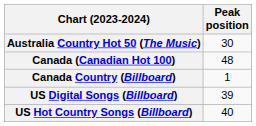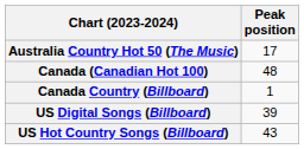 <table class="wikitable sortable plainrowheaders" style="text-align:center">
 <tr>
 <th scope="col">Chart (2023-2024)</th>
 <th scope="col">Peak <br> position</th>
 </tr>
 <tr>
 <th scope="row">Australia <a href='#'>Country Hot 50</a> (<em><a href='#'>The Music</a></em>)</th>
-<td>30</td>
+<td>17</td>
 </tr>
 <tr>
 <th scope="row">Canada (<a href='#'>Canadian Hot 100</a>)</th>
 <td>48</td>
 </tr>
 <tr>
 <th scope="row">Canada <a href='#'>Country</a> (<em><a href='#'>Billboard</a></em>)</th>
 <td>1</td>
 </tr>
 <tr>
 <th scope="row">US <a href='#'>Digital Songs</a> (<em><a href='#'>Billboard</a></em>)</th>
 <td>39</td>
 </tr>
 <tr>
 <th scope="row">US <a href='#'>Hot Country Songs</a> (<em><a href='#'>Billboard</a></em>)</th>
-<td>40</td>
+<td>43</td>
 </tr>
 </table>
